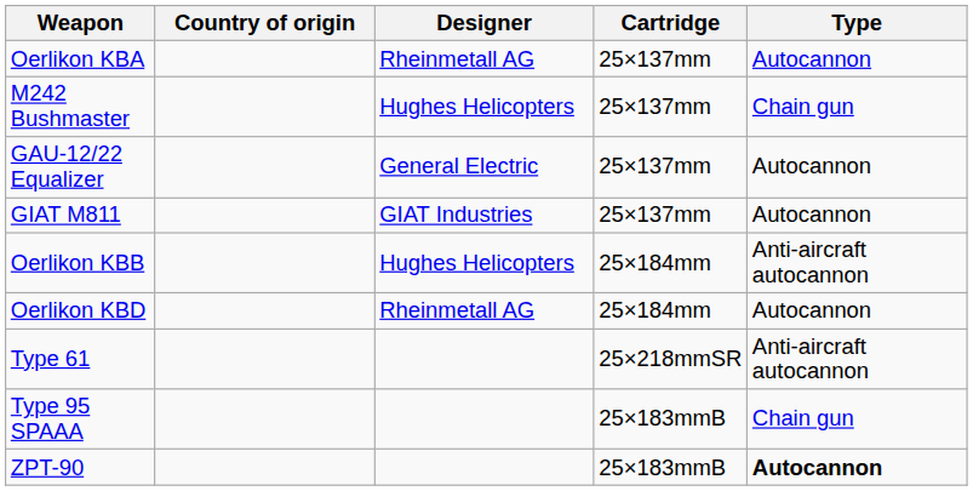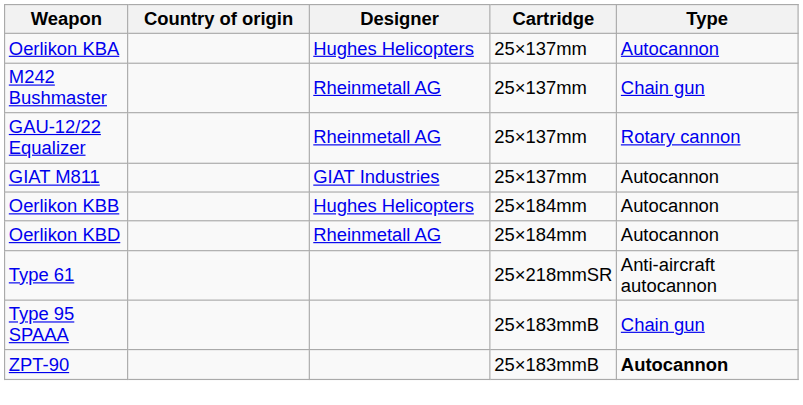 <table class="wikitable">
 <tr>
 <th style="width: 100px;">Weapon</th>
 <th style="width: 150px;">Country of origin</th>
 <th style="width: 150px;">Designer</th>
 <th style="width: 100px;">Cartridge</th>
 <th style="width: 150px;">Type</th>
 </tr>
 <tr>
 <td><a href='#'>Oerlikon KBA</a></td>
 <td></td>
-<td><a href='#'>Rheinmetall AG</a></td>
+<td><a href='#'>Hughes Helicopters</a></td>
 <td>25×137mm</td>
 <td><a href='#'>Autocannon</a></td>
 </tr>
 <tr>
 <td><a href='#'>M242 Bushmaster</a></td>
 <td></td>
-<td><a href='#'>Hughes Helicopters</a></td>
+<td><a href='#'>Rheinmetall AG</a></td>
 <td>25×137mm</td>
 <td><a href='#'>Chain gun</a></td>
 </tr>
 <tr>
 <td><a href='#'>GAU-12/22 Equalizer</a></td>
 <td></td>
-<td><a href='#'>General Electric</a></td>
+<td><a href='#'>Rheinmetall AG</a></td>
 <td>25×137mm</td>
-<td>Autocannon</td>
+<td><a href='#'>Rotary cannon</a></td>
 </tr>
 <tr>
 <td><a href='#'>GIAT M811</a></td>
 <td></td>
 <td><a href='#'>GIAT Industries</a></td>
 <td>25×137mm</td>
 <td>Autocannon</td>
 </tr>
 <tr>
 <td><a href='#'>Oerlikon KBB</a></td>
 <td></td>
 <td><a href='#'>Hughes Helicopters</a></td>
 <td>25×184mm</td>
-<td>Anti-aircraft autocannon</td>
+<td>Autocannon</td>
 </tr>
 <tr>
 <td><a href='#'>Oerlikon KBD</a></td>
 <td></td>
 <td><a href='#'>Rheinmetall AG</a></td>
 <td>25×184mm</td>
 <td>Autocannon</td>
 </tr>
 <tr>
 <td><a href='#'>Type 61</a></td>
 <td></td>
 <td></td>
 <td>25×218mmSR</td>
 <td>Anti-aircraft autocannon</td>
 </tr>
 <tr>
 <td><a href='#'>Type 95 SPAAA</a></td>
 <td></td>
 <td></td>
 <td>25×183mmB</td>
 <td><a href='#'>Chain gun</a></td>
 </tr>
 <tr>
 <td><a href='#'>ZPT-90</a></td>
 <td></td>
 <td></td>
 <td>25×183mmB</td>
 <td><strong>Autocannon</strong></td>
 </tr>
 </table>
